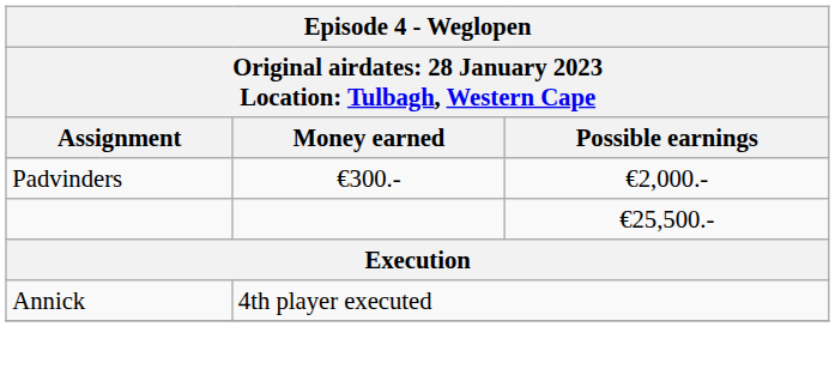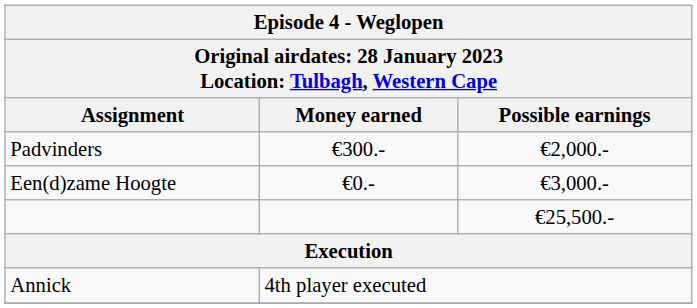 <table class="wikitable" style="font-size: 95%; margin: 10px" align="right" width="40%">
 <tr>
 <th colspan=3>Episode 4 - Weglopen</th>
 </tr>
 <tr>
 <th colspan=3>Original airdates: 28 January 2023<br>Location: <a href='#'>Tulbagh</a>, <a href='#'>Western Cape</a></th>
 </tr>
 <tr>
 <th>Assignment</th>
 <th>Money earned</th>
 <th>Possible earnings</th>
 </tr>
 <tr>
 <td>Padvinders</td>
 <td align="center">€300.-</td>
 <td align="center">€2,000.-</td>
 </tr>
 <tr>
+<td>Een(d)zame Hoogte</td>
+<td align="center">€0.-</td>
+<td align="center">€3,000.-</td>
+</tr>
+<tr>
 <td><strong></strong></td>
 <td align="center"><strong></strong></td>
 <td align="center">€25,500.-</td>
 </tr>
 <tr>
 <th colspan=3>Execution</th>
 </tr>
 <tr>
 <td>Annick</td>
 <td colspan=2>4th player executed</td>
 </tr>
 <tr>
 </tr>
 </table>
